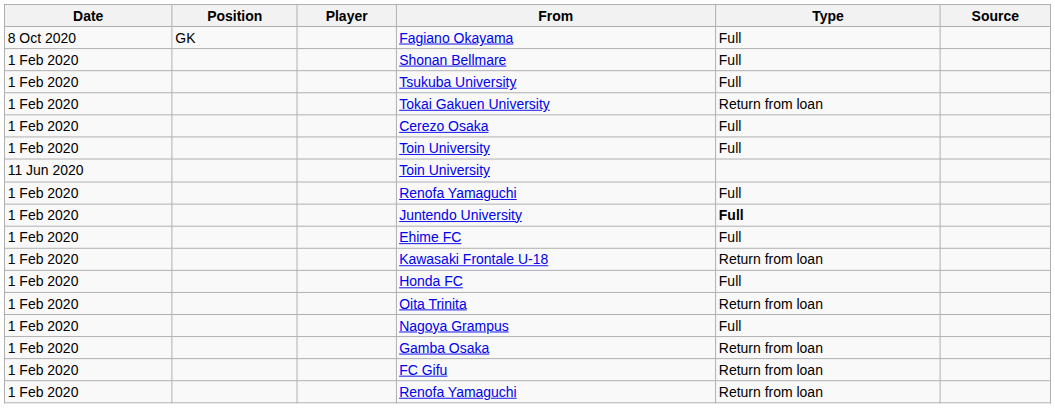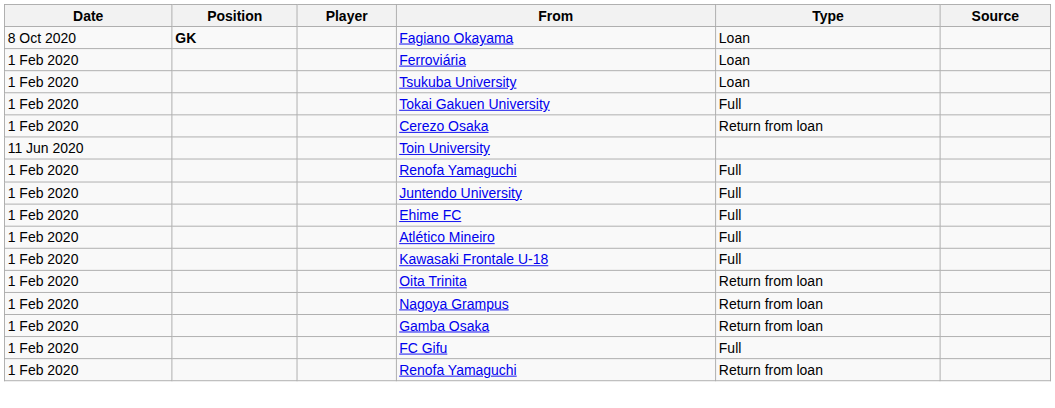 <table class="wikitable sortable" style="width:90%; text-align:center; font-size:95%; text-align:left;">
 <tr>
 <th>Date</th>
 <th>Position</th>
 <th>Player</th>
 <th>From</th>
 <th>Type</th>
 <th>Source</th>
 </tr>
 <tr>
 <td>8 Oct 2020</td>
-<td>GK</td>
+<td><strong>GK</strong></td>
 <td></td>
 <td> <a href='#'>Fagiano Okayama</a></td>
+<td>Loan</td>
+<td></td>
+</tr>
+<tr>
+<td>1 Feb 2020</td>
+<td></td>
+<td></td>
+<td> <a href='#'>Ferroviária</a></td>
+<td>Loan</td>
+<td></td>
+</tr>
+<tr>
+<td>1 Feb 2020</td>
+<td></td>
+<td></td>
+<td> <a href='#'>Tsukuba University</a></td>
+<td>Loan</td>
+<td></td>
+</tr>
+<tr>
+<td>1 Feb 2020</td>
+<td></td>
+<td></td>
+<td> <a href='#'>Tokai Gakuen University</a></td>
 <td>Full</td>
 <td></td>
 </tr>
 <tr>
 <td>1 Feb 2020</td>
 <td></td>
 <td></td>
-<td> <a href='#'>Shonan Bellmare</a></td>
-<td>Full</td>
-<td></td>
-</tr>
-<tr>
-<td>1 Feb 2020</td>
-<td></td>
-<td></td>
-<td> <a href='#'>Tsukuba University</a></td>
-<td>Full</td>
-<td></td>
-</tr>
-<tr>
-<td>1 Feb 2020</td>
-<td></td>
-<td></td>
-<td> <a href='#'>Tokai Gakuen University</a></td>
+<td> <a href='#'>Cerezo Osaka</a></td>
 <td>Return from loan</td>
-<td></td>
-</tr>
-<tr>
-<td>1 Feb 2020</td>
-<td></td>
-<td></td>
-<td> <a href='#'>Cerezo Osaka</a></td>
-<td>Full</td>
-<td></td>
-</tr>
-<tr>
-<td>1 Feb 2020</td>
-<td></td>
-<td></td>
-<td> <a href='#'>Toin University</a></td>
-<td>Full</td>
 <td></td>
 </tr>
 <tr>
 <td>11 Jun 2020</td>
 <td></td>
 <td></td>
 <td> <a href='#'>Toin University</a></td>
 <td></td>
 <td></td>
 </tr>
 <tr>
 <td>1 Feb 2020</td>
 <td></td>
 <td></td>
 <td> <a href='#'>Renofa Yamaguchi</a></td>
 <td>Full</td>
 <td></td>
 </tr>
 <tr>
 <td>1 Feb 2020</td>
 <td></td>
 <td></td>
 <td> <a href='#'>Juntendo University</a></td>
-<td><strong>Full</strong></td>
+<td>Full</td>
 <td></td>
 </tr>
 <tr>
 <td>1 Feb 2020</td>
 <td></td>
 <td></td>
 <td> <a href='#'>Ehime FC</a></td>
 <td>Full</td>
 <td></td>
 </tr>
 <tr>
 <td>1 Feb 2020</td>
 <td></td>
 <td></td>
-<td> <a href='#'>Kawasaki Frontale U-18</a></td>
-<td>Return from loan</td>
+<td> <a href='#'>Atlético Mineiro</a></td>
+<td>Full</td>
 <td></td>
 </tr>
 <tr>
 <td>1 Feb 2020</td>
 <td></td>
 <td></td>
-<td> <a href='#'>Honda FC</a></td>
+<td> <a href='#'>Kawasaki Frontale U-18</a></td>
 <td>Full</td>
 <td></td>
 </tr>
 <tr>
 <td>1 Feb 2020</td>
 <td></td>
 <td></td>
 <td> <a href='#'>Oita Trinita</a></td>
 <td>Return from loan</td>
 <td></td>
 </tr>
 <tr>
 <td>1 Feb 2020</td>
 <td></td>
 <td></td>
 <td> <a href='#'>Nagoya Grampus</a></td>
-<td>Full</td>
+<td>Return from loan</td>
 <td></td>
 </tr>
 <tr>
 <td>1 Feb 2020</td>
 <td></td>
 <td></td>
 <td> <a href='#'>Gamba Osaka</a></td>
 <td>Return from loan</td>
 <td></td>
 </tr>
 <tr>
 <td>1 Feb 2020</td>
 <td></td>
 <td></td>
 <td> <a href='#'>FC Gifu</a></td>
-<td>Return from loan</td>
+<td>Full</td>
 <td></td>
 </tr>
 <tr>
 <td>1 Feb 2020</td>
 <td></td>
 <td></td>
 <td> <a href='#'>Renofa Yamaguchi</a></td>
 <td>Return from loan</td>
 <td></td>
 </tr>
 </table>
